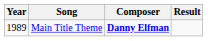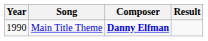 <table class="wikitable">
 <tr>
 <th>Year</th>
 <th>Song</th>
 <th>Composer</th>
 <th>Result</th>
 </tr>
 <tr>
-<td>1989</td>
+<td>1990</td>
 <td><a href='#'>Main Title Theme</a></td>
 <td><strong><a href='#'>Danny Elfman</a></strong></td>
 <td></td>
 </tr>
 </table>
